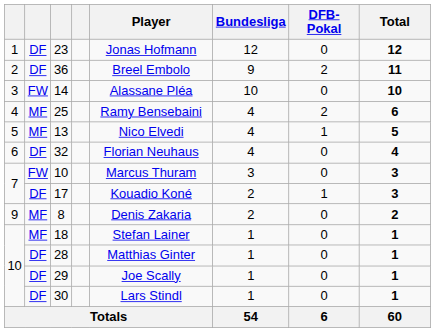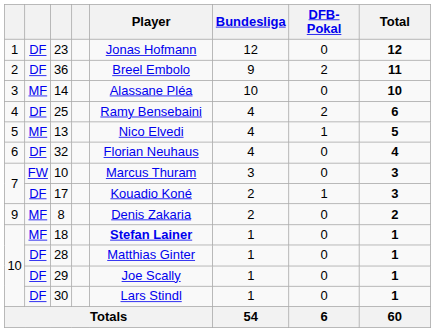 <table class="wikitable" style="text-align:center">
 <tr>
 <th width=15></th>
 <th width=15></th>
 <th width=15></th>
 <th width=15></th>
 <th width=145>Player</th>
 <th width=80><strong><a href='#'>Bundesliga</a></strong></th>
 <th width=80><strong><a href='#'>DFB-Pokal</a></strong></th>
 <th width=80>Total</th>
 </tr>
 <tr>
 <td>1</td>
 <td><a href='#'>DF</a></td>
 <td>23</td>
 <td></td>
 <td><a href='#'>Jonas Hofmann</a></td>
 <td>12</td>
 <td>0</td>
 <td><strong>12</strong></td>
 </tr>
 <tr>
 <td>2</td>
 <td><a href='#'>DF</a></td>
 <td>36</td>
 <td></td>
 <td><a href='#'>Breel Embolo</a></td>
 <td>9</td>
 <td>2</td>
 <td><strong>11</strong></td>
 </tr>
 <tr>
 <td>3</td>
-<td><a href='#'>FW</a></td>
+<td><a href='#'>MF</a></td>
 <td>14</td>
 <td></td>
 <td><a href='#'>Alassane Pléa</a></td>
 <td>10</td>
 <td>0</td>
 <td><strong>10</strong></td>
 </tr>
 <tr>
 <td>4</td>
-<td><a href='#'>MF</a></td>
+<td><a href='#'>DF</a></td>
 <td>25</td>
 <td></td>
 <td><a href='#'>Ramy Bensebaini</a></td>
 <td>4</td>
 <td>2</td>
 <td><strong>6</strong></td>
 </tr>
 <tr>
 <td>5</td>
 <td><a href='#'>MF</a></td>
 <td>13</td>
 <td></td>
 <td><a href='#'>Nico Elvedi</a></td>
 <td>4</td>
 <td>1</td>
 <td><strong>5</strong></td>
 </tr>
 <tr>
 <td>6</td>
 <td><a href='#'>DF</a></td>
 <td>32</td>
 <td></td>
 <td><a href='#'>Florian Neuhaus</a></td>
 <td>4</td>
 <td>0</td>
 <td><strong>4</strong></td>
 </tr>
 <tr>
 <td rowspan=2>7</td>
 <td><a href='#'>FW</a></td>
 <td>10</td>
 <td></td>
 <td><a href='#'>Marcus Thuram</a></td>
 <td>3</td>
 <td>0</td>
 <td><strong>3</strong></td>
 </tr>
 <tr>
 <td><a href='#'>DF</a></td>
 <td>17</td>
 <td></td>
 <td><a href='#'>Kouadio Koné</a></td>
 <td>2</td>
 <td>1</td>
 <td><strong>3</strong></td>
 </tr>
 <tr>
 <td>9</td>
 <td><a href='#'>MF</a></td>
 <td>8</td>
 <td></td>
 <td><a href='#'>Denis Zakaria</a></td>
 <td>2</td>
 <td>0</td>
 <td><strong>2</strong></td>
 </tr>
 <tr>
 <td rowspan=4>10</td>
 <td><a href='#'>MF</a></td>
 <td>18</td>
 <td></td>
-<td><a href='#'>Stefan Lainer</a></td>
+<td><strong><a href='#'>Stefan Lainer</a></strong></td>
 <td>1</td>
 <td>0</td>
 <td><strong>1</strong></td>
 </tr>
 <tr>
 <td><a href='#'>DF</a></td>
 <td>28</td>
 <td></td>
 <td><a href='#'>Matthias Ginter</a></td>
 <td>1</td>
 <td>0</td>
 <td><strong>1</strong></td>
 </tr>
 <tr>
 <td><a href='#'>DF</a></td>
 <td>29</td>
 <td></td>
 <td><a href='#'>Joe Scally</a></td>
 <td>1</td>
 <td>0</td>
 <td><strong>1</strong></td>
 </tr>
 <tr>
 <td><a href='#'>DF</a></td>
 <td>30</td>
 <td></td>
 <td><a href='#'>Lars Stindl</a></td>
 <td>1</td>
 <td>0</td>
 <td><strong>1</strong></td>
 </tr>
 <tr>
 <th colspan=5>Totals</th>
 <th>54</th>
 <th>6</th>
 <th>60</th>
 </tr>
 </table>
